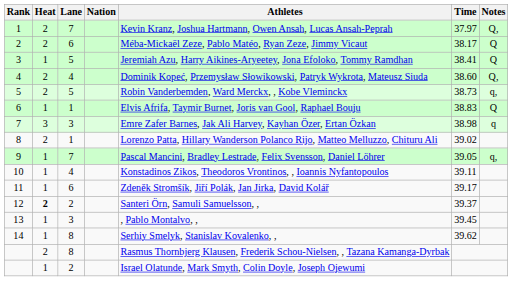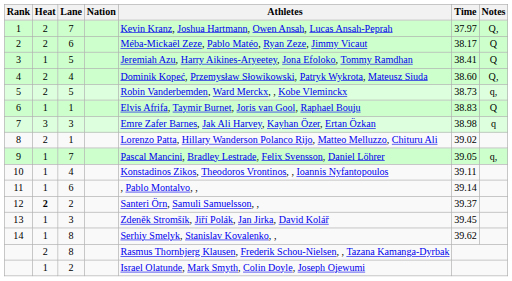 <table class="wikitable sortable" style="text-align:center">
 <tr>
 <th>Rank</th>
 <th>Heat</th>
 <th>Lane</th>
 <th>Nation</th>
 <th>Athletes</th>
 <th>Time</th>
 <th>Notes</th>
 </tr>
 <tr bgcolor=ccffcc>
 <td>1</td>
 <td>2</td>
 <td>7</td>
 <td align=left></td>
 <td align=left><a href='#'>Kevin Kranz</a>, <a href='#'>Joshua Hartmann</a>, <a href='#'>Owen Ansah</a>, <a href='#'>Lucas Ansah-Peprah</a></td>
 <td>37.97</td>
 <td>Q, </td>
 </tr>
 <tr bgcolor=ccffcc>
 <td>2</td>
 <td>2</td>
 <td>6</td>
 <td align=left></td>
 <td align=left><a href='#'>Méba-Mickaël Zeze</a>, <a href='#'>Pablo Matéo</a>, <a href='#'>Ryan Zeze</a>, <a href='#'>Jimmy Vicaut</a></td>
 <td>38.17</td>
 <td>Q</td>
 </tr>
 <tr bgcolor=ccffcc>
 <td>3</td>
 <td>1</td>
 <td>5</td>
 <td align=left></td>
 <td align=left><a href='#'>Jeremiah Azu</a>, <a href='#'>Harry Aikines-Aryeetey</a>, <a href='#'>Jona Efoloko</a>, <a href='#'>Tommy Ramdhan</a></td>
 <td>38.41</td>
 <td>Q</td>
 </tr>
 <tr bgcolor=ccffcc>
 <td>4</td>
 <td>2</td>
 <td>4</td>
 <td align=left></td>
 <td align=left><a href='#'>Dominik Kopeć</a>, <a href='#'>Przemysław Słowikowski</a>, <a href='#'>Patryk Wykrota</a>, <a href='#'>Mateusz Siuda</a></td>
 <td>38.60</td>
 <td>Q, </td>
 </tr>
 <tr bgcolor=ddffdd>
 <td>5</td>
 <td>2</td>
 <td>5</td>
 <td align=left></td>
 <td align=left><a href='#'>Robin Vanderbemden</a>, <a href='#'>Ward Merckx</a>, , <a href='#'>Kobe Vleminckx</a></td>
 <td>38.73</td>
 <td>q, </td>
 </tr>
 <tr bgcolor=ccffcc>
 <td>6</td>
 <td>1</td>
 <td>1</td>
 <td align=left></td>
 <td align=left><a href='#'>Elvis Afrifa</a>, <a href='#'>Taymir Burnet</a>, <a href='#'>Joris van Gool</a>, <a href='#'>Raphael Bouju</a></td>
 <td>38.83</td>
 <td>Q</td>
 </tr>
 <tr bgcolor=ddffdd>
 <td>7</td>
 <td>3</td>
 <td>3</td>
 <td align=left></td>
 <td align=left><a href='#'>Emre Zafer Barnes</a>, <a href='#'>Jak Ali Harvey</a>, <a href='#'>Kayhan Özer</a>, <a href='#'>Ertan Özkan</a></td>
 <td>38.98</td>
 <td>q</td>
 </tr>
 <tr>
 <td>8</td>
 <td>2</td>
 <td>1</td>
 <td align=left></td>
 <td align=left><a href='#'>Lorenzo Patta</a>, <a href='#'>Hillary Wanderson Polanco Rijo</a>, <a href='#'>Matteo Melluzzo</a>, <a href='#'>Chituru Ali</a></td>
 <td>39.02</td>
 <td></td>
 </tr>
 <tr bgcolor=ccffcc>
 <td>9</td>
 <td>1</td>
 <td>7</td>
 <td align=left></td>
 <td align=left><a href='#'>Pascal Mancini</a>, <a href='#'>Bradley Lestrade</a>, <a href='#'>Felix Svensson</a>, <a href='#'>Daniel Löhrer</a></td>
 <td>39.05</td>
 <td>q, </td>
 </tr>
 <tr>
 <td>10</td>
 <td>1</td>
 <td>4</td>
 <td align=left></td>
 <td align=left><a href='#'>Konstadinos Zikos</a>, <a href='#'>Theodoros Vrontinos</a>, , <a href='#'>Ioannis Nyfantopoulos</a></td>
 <td>39.11</td>
 <td></td>
 </tr>
 <tr>
 <td>11</td>
 <td>1</td>
 <td>6</td>
 <td align=left></td>
-<td align=left><a href='#'>Zdeněk Stromšík</a>, <a href='#'>Jiří Polák</a>, <a href='#'>Jan Jirka</a>, <a href='#'>David Kolář</a></td>
-<td>39.17</td>
+<td align=left>, <a href='#'>Pablo Montalvo</a>, , </td>
+<td>39.14</td>
 <td></td>
 </tr>
 <tr>
 <td>12</td>
 <td><strong>2</strong></td>
 <td>2</td>
 <td align=left></td>
 <td align=left><a href='#'>Santeri Örn</a>, <a href='#'>Samuli Samuelsson</a>, , </td>
 <td>39.37</td>
 <td></td>
 </tr>
 <tr>
 <td>13</td>
 <td>1</td>
 <td>3</td>
 <td align=left></td>
-<td align=left>, <a href='#'>Pablo Montalvo</a>, , </td>
+<td align=left><a href='#'>Zdeněk Stromšík</a>, <a href='#'>Jiří Polák</a>, <a href='#'>Jan Jirka</a>, <a href='#'>David Kolář</a></td>
 <td>39.45</td>
 <td></td>
 </tr>
 <tr>
 <td>14</td>
 <td>1</td>
 <td>8</td>
 <td align=left></td>
 <td align=left><a href='#'>Serhiy Smelyk</a>, <a href='#'>Stanislav Kovalenko</a>, , </td>
 <td>39.62</td>
 <td></td>
 </tr>
 <tr>
 <td></td>
 <td>2</td>
 <td>8</td>
 <td align=left></td>
 <td align=left><a href='#'>Rasmus Thornbjerg Klausen</a>, <a href='#'>Frederik Schou-Nielsen</a>, , <a href='#'>Tazana Kamanga-Dyrbak</a></td>
 <td colspan=2></td>
 </tr>
 <tr>
 <td></td>
 <td>1</td>
 <td>2</td>
 <td align=left></td>
 <td align=left><a href='#'>Israel Olatunde</a>, <a href='#'>Mark Smyth</a>, <a href='#'>Colin Doyle</a>, <a href='#'>Joseph Ojewumi</a></td>
 <td colspan=2></td>
 </tr>
 </table>
